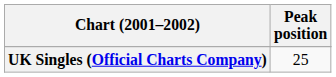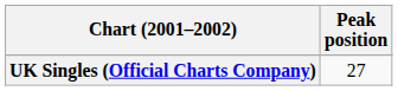 <table class="wikitable sortable plainrowheaders" style="text-align:center">
 <tr>
 <th>Chart (2001–2002)</th>
 <th>Peak <br>position</th>
 </tr>
 <tr>
 </tr>
 <tr>
 </tr>
 <tr>
 </tr>
 <tr>
 </tr>
 <tr>
 </tr>
 <tr>
 </tr>
 <tr>
 <th scope="row">UK Singles (<a href='#'>Official Charts Company</a>)</th>
-<td>25</td>
+<td>27</td>
 </tr>
 </table>
